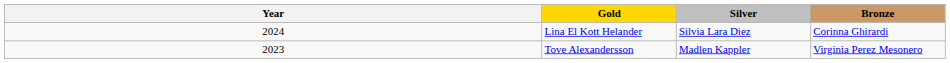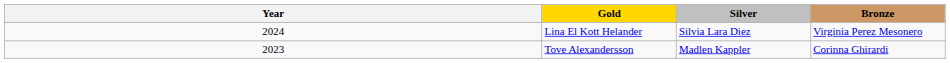 <table class="wikitable" style="width:98%; font-size:90%">
 <tr>
 <th>Year</th>
 <th style="width:170px; background:gold">Gold</th>
 <th style="width:170px; background:silver">Silver</th>
 <th style="width:170px; background:#cc9966">Bronze</th>
 </tr>
 <tr>
 <td align=center>2024</td>
 <td> <a href='#'>Lina El Kott Helander</a></td>
 <td> <a href='#'>Silvia Lara Diez</a></td>
-<td> <a href='#'>Corinna Ghirardi</a></td>
+<td> <a href='#'>Virginia Perez Mesonero</a></td>
 </tr>
 <tr>
 <td align=center>2023</td>
 <td> <a href='#'>Tove Alexandersson</a></td>
 <td> <a href='#'>Madlen Kappler</a></td>
-<td> <a href='#'>Virginia Perez Mesonero</a></td>
+<td> <a href='#'>Corinna Ghirardi</a></td>
 </tr>
 </table>
